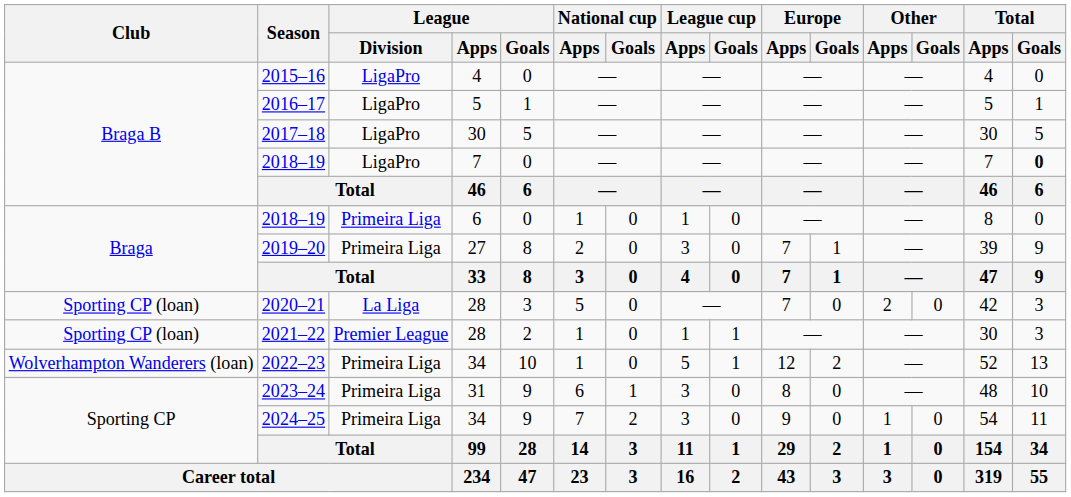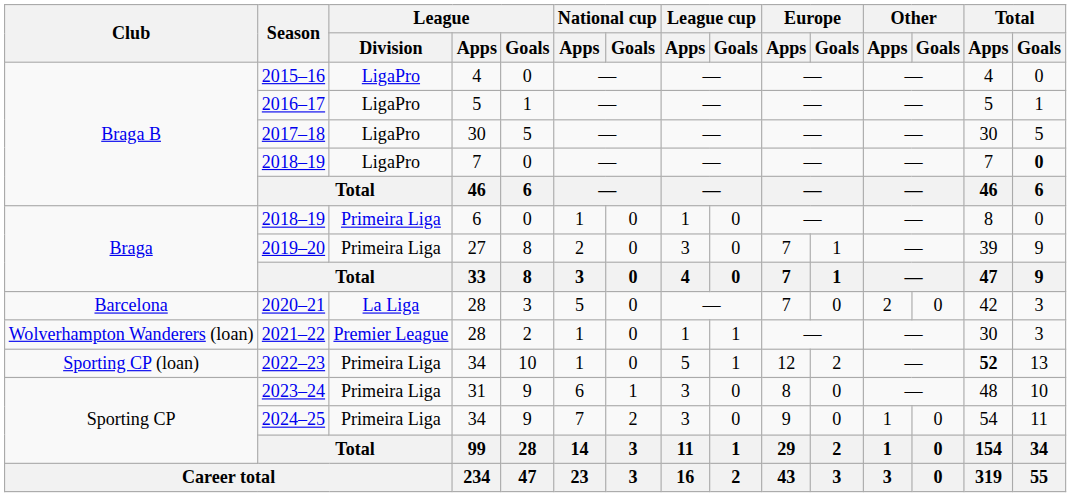 <table class="wikitable" style="text-align:center">
 <tr>
 <th rowspan="2">Club</th>
 <th rowspan="2">Season</th>
 <th colspan="3">League</th>
 <th colspan="2">National cup</th>
 <th colspan="2">League cup</th>
 <th colspan="2">Europe</th>
 <th colspan="2">Other</th>
 <th colspan="2">Total</th>
 </tr>
 <tr>
 <th>Division</th>
 <th>Apps</th>
 <th>Goals</th>
 <th>Apps</th>
 <th>Goals</th>
 <th>Apps</th>
 <th>Goals</th>
 <th>Apps</th>
 <th>Goals</th>
 <th>Apps</th>
 <th>Goals</th>
 <th>Apps</th>
 <th>Goals</th>
 </tr>
 <tr>
 <td rowspan="5"><a href='#'>Braga B</a></td>
 <td><a href='#'>2015–16</a></td>
 <td><a href='#'>LigaPro</a></td>
 <td>4</td>
 <td>0</td>
 <td colspan="2">—</td>
 <td colspan="2">—</td>
 <td colspan="2">—</td>
 <td colspan="2">—</td>
 <td>4</td>
 <td>0</td>
 </tr>
 <tr>
 <td><a href='#'>2016–17</a></td>
 <td>LigaPro</td>
 <td>5</td>
 <td>1</td>
 <td colspan="2">—</td>
 <td colspan="2">—</td>
 <td colspan="2">—</td>
 <td colspan="2">—</td>
 <td>5</td>
 <td>1</td>
 </tr>
 <tr>
 <td><a href='#'>2017–18</a></td>
 <td>LigaPro</td>
 <td>30</td>
 <td>5</td>
 <td colspan="2">—</td>
 <td colspan="2">—</td>
 <td colspan="2">—</td>
 <td colspan="2">—</td>
 <td>30</td>
 <td>5</td>
 </tr>
 <tr>
 <td><a href='#'>2018–19</a></td>
 <td>LigaPro</td>
 <td>7</td>
 <td>0</td>
 <td colspan="2">—</td>
 <td colspan="2">—</td>
 <td colspan="2">—</td>
 <td colspan="2">—</td>
 <td>7</td>
 <td><strong>0</strong></td>
 </tr>
 <tr>
 <th colspan="2">Total</th>
 <th>46</th>
 <th>6</th>
 <th colspan="2">—</th>
 <th colspan="2">—</th>
 <th colspan="2">—</th>
 <th colspan="2">—</th>
 <th>46</th>
 <th>6</th>
 </tr>
 <tr>
 <td rowspan="3"><a href='#'>Braga</a></td>
 <td><a href='#'>2018–19</a></td>
 <td><a href='#'>Primeira Liga</a></td>
 <td>6</td>
 <td>0</td>
 <td>1</td>
 <td>0</td>
 <td>1</td>
 <td>0</td>
 <td colspan="2">—</td>
 <td colspan="2">—</td>
 <td>8</td>
 <td>0</td>
 </tr>
 <tr>
 <td><a href='#'>2019–20</a></td>
 <td>Primeira Liga</td>
 <td>27</td>
 <td>8</td>
 <td>2</td>
 <td>0</td>
 <td>3</td>
 <td>0</td>
 <td>7</td>
 <td>1</td>
 <td colspan="2">—</td>
 <td>39</td>
 <td>9</td>
 </tr>
 <tr>
 <th colspan="2">Total</th>
 <th>33</th>
 <th>8</th>
 <th>3</th>
 <th>0</th>
 <th>4</th>
 <th>0</th>
 <th>7</th>
 <th>1</th>
 <th colspan="2">—</th>
 <th>47</th>
 <th>9</th>
 </tr>
 <tr>
-<td><a href='#'>Sporting CP</a> (loan)</td>
+<td><a href='#'>Barcelona</a></td>
 <td><a href='#'>2020–21</a></td>
 <td><a href='#'>La Liga</a></td>
 <td>28</td>
 <td>3</td>
 <td>5</td>
 <td>0</td>
 <td colspan="2">—</td>
 <td>7</td>
 <td>0</td>
 <td>2</td>
 <td>0</td>
 <td>42</td>
 <td>3</td>
 </tr>
 <tr>
-<td><a href='#'>Sporting CP</a> (loan)</td>
+<td><a href='#'>Wolverhampton Wanderers</a> (loan)</td>
 <td><a href='#'>2021–22</a></td>
 <td><a href='#'>Premier League</a></td>
 <td>28</td>
 <td>2</td>
 <td>1</td>
 <td>0</td>
 <td>1</td>
 <td>1</td>
 <td colspan="2">—</td>
 <td colspan="2">—</td>
 <td>30</td>
 <td>3</td>
 </tr>
 <tr>
-<td><a href='#'>Wolverhampton Wanderers</a> (loan)</td>
+<td><a href='#'>Sporting CP</a> (loan)</td>
 <td><a href='#'>2022–23</a></td>
 <td>Primeira Liga</td>
 <td>34</td>
 <td>10</td>
 <td>1</td>
 <td>0</td>
 <td>5</td>
 <td>1</td>
 <td>12</td>
 <td>2</td>
 <td colspan="2">—</td>
-<td>52</td>
+<td><strong>52</strong></td>
 <td>13</td>
 </tr>
 <tr>
 <td rowspan="3">Sporting CP</td>
 <td><a href='#'>2023–24</a></td>
 <td>Primeira Liga</td>
 <td>31</td>
 <td>9</td>
 <td>6</td>
 <td>1</td>
 <td>3</td>
 <td>0</td>
 <td>8</td>
 <td>0</td>
 <td colspan="2">—</td>
 <td>48</td>
 <td>10</td>
 </tr>
 <tr>
 <td><a href='#'>2024–25</a></td>
 <td>Primeira Liga</td>
 <td>34</td>
 <td>9</td>
 <td>7</td>
 <td>2</td>
 <td>3</td>
 <td>0</td>
 <td>9</td>
 <td>0</td>
 <td>1</td>
 <td>0</td>
 <td>54</td>
 <td>11</td>
 </tr>
 <tr>
 <th colspan="2">Total</th>
 <th>99</th>
 <th>28</th>
 <th>14</th>
 <th>3</th>
 <th>11</th>
 <th>1</th>
 <th>29</th>
 <th>2</th>
 <th>1</th>
 <th>0</th>
 <th>154</th>
 <th>34</th>
 </tr>
 <tr>
 <th colspan="3">Career total</th>
 <th>234</th>
 <th>47</th>
 <th>23</th>
 <th>3</th>
 <th>16</th>
 <th>2</th>
 <th>43</th>
 <th>3</th>
 <th>3</th>
 <th>0</th>
 <th>319</th>
 <th>55</th>
 </tr>
 </table>
